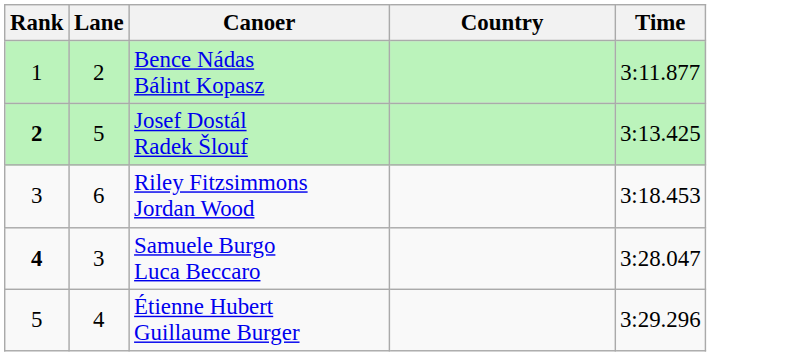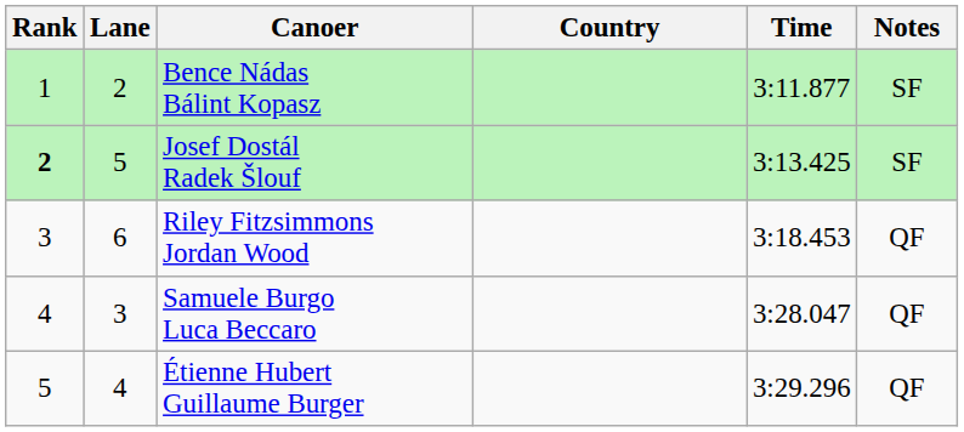 <table class="wikitable" style="text-align:center;">
 <tr>
 <th width=30>Rank</th>
 <th width=30>Lane</th>
 <th width=175>Canoer</th>
 <th width=150>Country</th>
 <th width=30>Time</th>
+<th width=50>Notes</th>
 </tr>
 <tr bgcolor=bbf3bb>
 <td>1</td>
 <td>2</td>
 <td align=left><a href='#'>Bence Nádas</a><br><a href='#'>Bálint Kopasz</a></td>
 <td align=left></td>
 <td>3:11.877</td>
+<td>SF</td>
 </tr>
 <tr bgcolor=bbf3bb>
 <td><strong>2</strong></td>
 <td>5</td>
 <td align=left><a href='#'>Josef Dostál</a><br><a href='#'>Radek Šlouf</a></td>
 <td align=left></td>
 <td>3:13.425</td>
+<td>SF</td>
 </tr>
 <tr>
 <td>3</td>
 <td>6</td>
 <td align=left><a href='#'>Riley Fitzsimmons</a><br><a href='#'>Jordan Wood</a></td>
 <td align=left></td>
 <td>3:18.453</td>
+<td>QF</td>
 </tr>
 <tr>
-<td><strong>4</strong></td>
+<td>4</td>
 <td>3</td>
 <td align=left><a href='#'>Samuele Burgo</a><br><a href='#'>Luca Beccaro</a></td>
 <td align=left></td>
 <td>3:28.047</td>
+<td>QF</td>
 </tr>
 <tr>
 <td>5</td>
 <td>4</td>
 <td align=left><a href='#'>Étienne Hubert</a><br><a href='#'>Guillaume Burger</a></td>
 <td align=left></td>
 <td>3:29.296</td>
+<td>QF</td>
 </tr>
 </table>
